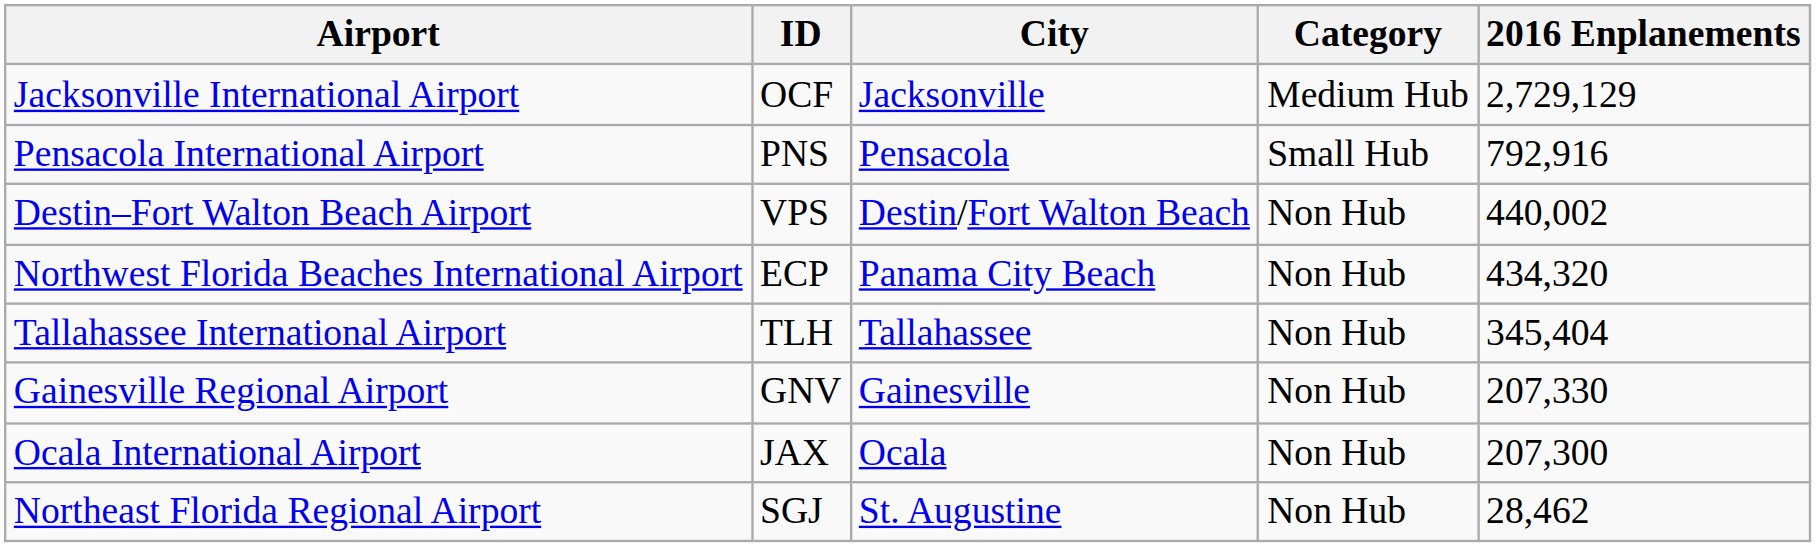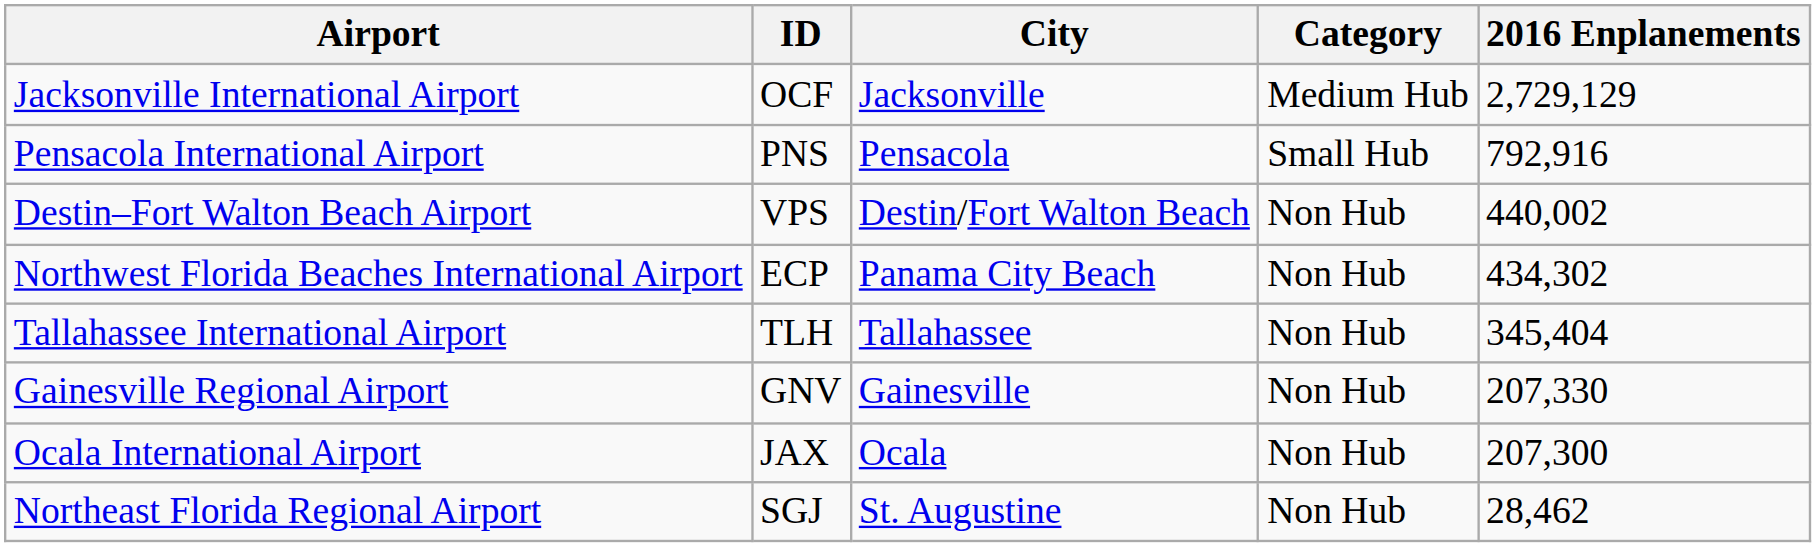 <table class="wikitable">
 <tr>
 <th>Airport</th>
 <th>ID</th>
 <th>City</th>
 <th>Category</th>
 <th>2016 Enplanements</th>
 </tr>
 <tr>
 <td><a href='#'>Jacksonville International Airport</a></td>
 <td>OCF</td>
 <td><a href='#'>Jacksonville</a></td>
 <td>Medium Hub</td>
 <td>2,729,129</td>
 </tr>
 <tr>
 <td><a href='#'>Pensacola International Airport</a></td>
 <td>PNS</td>
 <td><a href='#'>Pensacola</a></td>
 <td>Small Hub</td>
 <td>792,916</td>
 </tr>
 <tr>
 <td><a href='#'>Destin–Fort Walton Beach Airport</a></td>
 <td>VPS</td>
 <td><a href='#'>Destin</a>/<a href='#'>Fort Walton Beach</a></td>
 <td>Non Hub</td>
 <td>440,002</td>
 </tr>
 <tr>
 <td><a href='#'>Northwest Florida Beaches International Airport</a></td>
 <td>ECP</td>
 <td><a href='#'>Panama City Beach</a></td>
 <td>Non Hub</td>
-<td>434,320</td>
+<td>434,302</td>
 </tr>
 <tr>
 <td><a href='#'>Tallahassee International Airport</a></td>
 <td>TLH</td>
 <td><a href='#'>Tallahassee</a></td>
 <td>Non Hub</td>
 <td>345,404</td>
 </tr>
 <tr>
 <td><a href='#'>Gainesville Regional Airport</a></td>
 <td>GNV</td>
 <td><a href='#'>Gainesville</a></td>
 <td>Non Hub</td>
 <td>207,330</td>
 </tr>
 <tr>
 <td><a href='#'>Ocala International Airport</a></td>
 <td>JAX</td>
 <td><a href='#'>Ocala</a></td>
 <td>Non Hub</td>
 <td>207,300</td>
 </tr>
 <tr>
 <td><a href='#'>Northeast Florida Regional Airport</a></td>
 <td>SGJ</td>
 <td><a href='#'>St. Augustine</a></td>
 <td>Non Hub</td>
 <td>28,462</td>
 </tr>
 </table>
